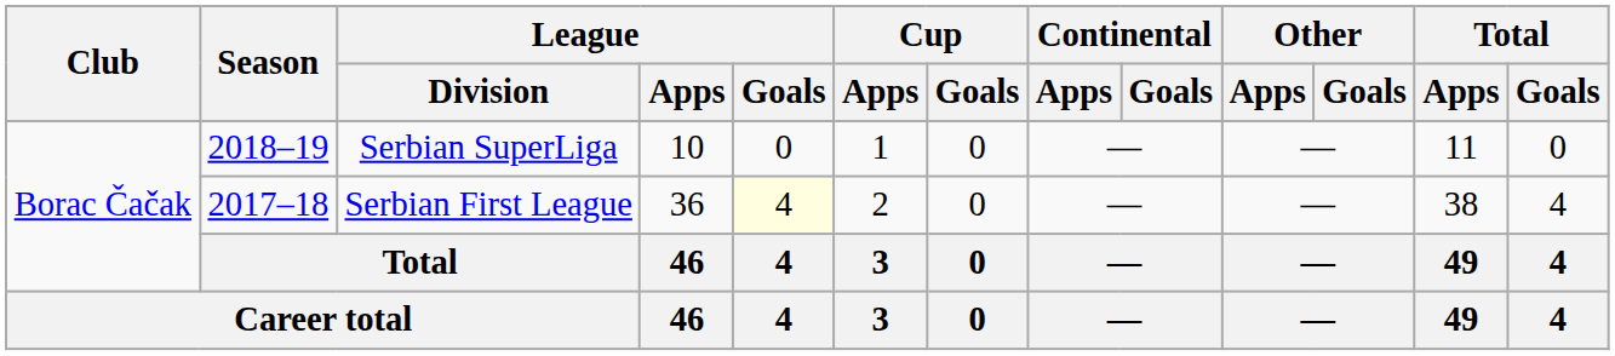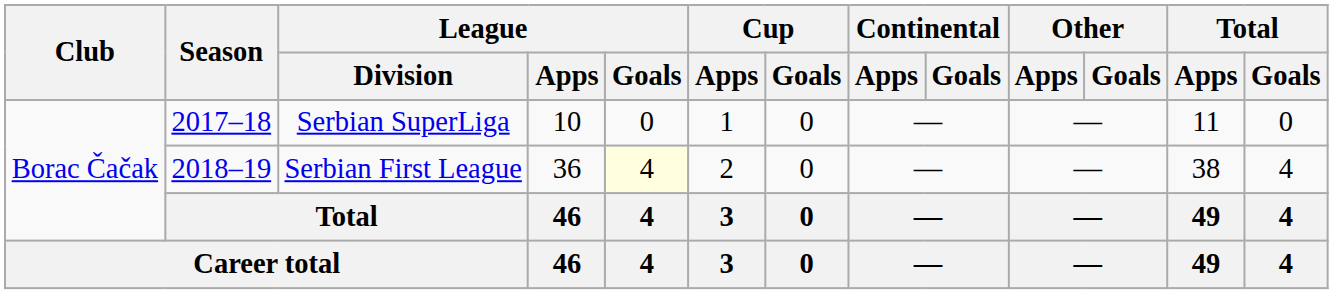 <table class="wikitable" style="text-align: center;font-size:90%">
 <tr>
 <th rowspan="2">Club</th>
 <th rowspan="2">Season</th>
 <th colspan="3">League</th>
 <th colspan="2">Cup</th>
 <th colspan="2">Continental</th>
 <th colspan="2">Other</th>
 <th colspan="2">Total</th>
 </tr>
 <tr>
 <th>Division</th>
 <th>Apps</th>
 <th>Goals</th>
 <th>Apps</th>
 <th>Goals</th>
 <th>Apps</th>
 <th>Goals</th>
 <th>Apps</th>
 <th>Goals</th>
 <th>Apps</th>
 <th>Goals</th>
 </tr>
 <tr>
 <td rowspan="3"><a href='#'>Borac Čačak</a></td>
-<td><a href='#'>2018–19</a></td>
+<td><a href='#'>2017–18</a></td>
 <td><a href='#'>Serbian SuperLiga</a></td>
 <td>10</td>
 <td>0</td>
 <td>1</td>
 <td>0</td>
 <td colspan="2">—</td>
 <td colspan="2">—</td>
 <td>11</td>
 <td>0</td>
 </tr>
 <tr>
-<td><a href='#'>2017–18</a></td>
+<td><a href='#'>2018–19</a></td>
 <td><a href='#'>Serbian First League</a></td>
 <td>36</td>
 <td style="background: lightyellow;">4</td>
 <td>2</td>
 <td>0</td>
 <td colspan="2">—</td>
 <td colspan="2">—</td>
 <td>38</td>
 <td>4</td>
 </tr>
 <tr>
 <th colspan="2">Total</th>
 <th>46</th>
 <th>4</th>
 <th>3</th>
 <th>0</th>
 <th colspan="2">—</th>
 <th colspan="2">—</th>
 <th>49</th>
 <th>4</th>
 </tr>
 <tr>
 <th colspan="3">Career total</th>
 <th>46</th>
 <th>4</th>
 <th>3</th>
 <th>0</th>
 <th colspan="2">—</th>
 <th colspan="2">—</th>
 <th>49</th>
 <th>4</th>
 </tr>
 </table>
